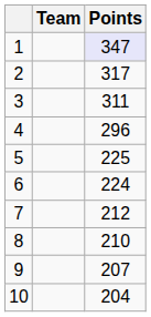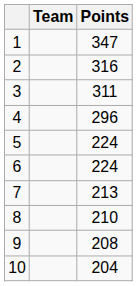 <table class="wikitable">
 <tr>
 <th></th>
 <th>Team</th>
 <th>Points</th>
 </tr>
 <tr>
 <td style="text-align:center;">1</td>
 <td></td>
-<td style="background: lavender; text-align:center;">347</td>
+<td style="text-align:center;">347</td>
 </tr>
 <tr>
 <td style="text-align:center;">2</td>
 <td></td>
-<td style="text-align:center;">317</td>
+<td style="text-align:center;">316</td>
 </tr>
 <tr>
 <td style="text-align:center;">3</td>
 <td></td>
 <td style="text-align:center;">311</td>
 </tr>
 <tr>
 <td style="text-align:center;">4</td>
 <td></td>
 <td style="text-align:center;">296</td>
 </tr>
 <tr>
 <td style="text-align:center;">5</td>
 <td></td>
-<td style="text-align:center;">225</td>
+<td style="text-align:center;">224</td>
 </tr>
 <tr>
 <td style="text-align:center;">6</td>
 <td></td>
 <td style="text-align:center;">224</td>
 </tr>
 <tr>
 <td style="text-align:center;">7</td>
 <td></td>
-<td style="text-align:center;">212</td>
+<td style="text-align:center;">213</td>
 </tr>
 <tr>
 <td style="text-align:center;">8</td>
 <td></td>
 <td style="text-align:center;">210</td>
 </tr>
 <tr>
 <td style="text-align:center;">9</td>
 <td></td>
-<td style="text-align:center;">207</td>
+<td style="text-align:center;">208</td>
 </tr>
 <tr>
 <td style="text-align:center;">10</td>
 <td></td>
 <td style="text-align:center;">204</td>
 </tr>
 </table>
